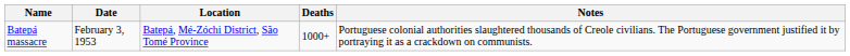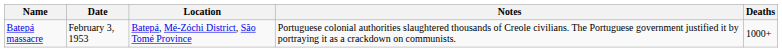 <table class="sortable wikitable">
 <tr>
 <th>Name</th>
 <th>Date</th>
 <th>Location</th>
+<th class="unsortable">Notes</th>
 <th>Deaths</th>
-<th class="unsortable">Notes</th>
 </tr>
 <tr>
 <td><a href='#'>Batepá massacre</a></td>
 <td>February 3, 1953</td>
 <td><a href='#'>Batepá</a>, <a href='#'>Mé-Zóchi District</a>, <a href='#'>São Tomé Province</a></td>
+<td>Portuguese colonial authorities slaughtered thousands of Creole civilians. The Portuguese government justified it by portraying it as a crackdown on communists.</td>
 <td>1000+</td>
-<td>Portuguese colonial authorities slaughtered thousands of Creole civilians. The Portuguese government justified it by portraying it as a crackdown on communists.</td>
 </tr>
 </table>
